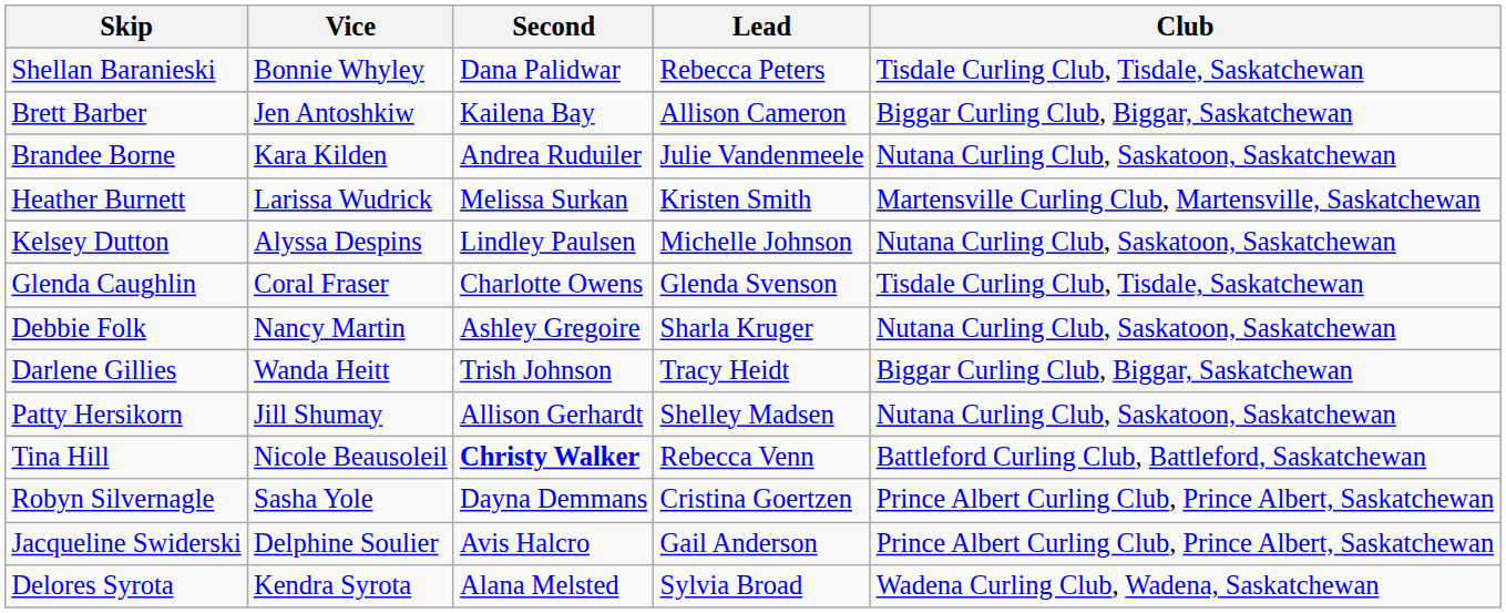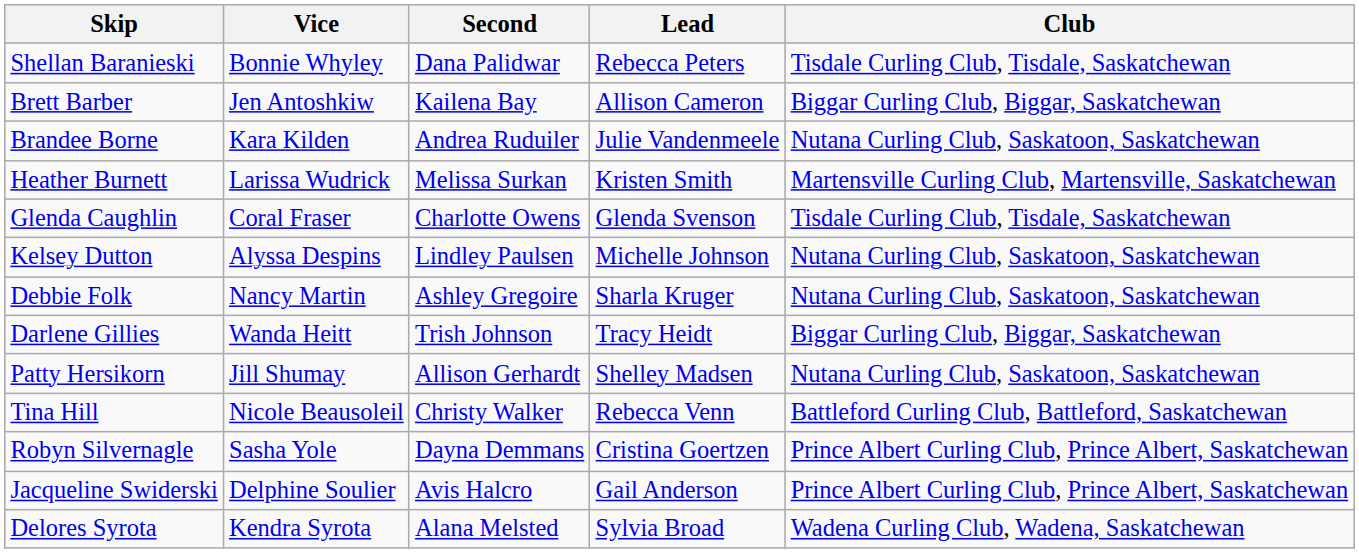 <table class="wikitable">
 <tr>
 <th>Skip</th>
 <th>Vice</th>
 <th>Second</th>
 <th>Lead</th>
 <th>Club</th>
 </tr>
 <tr>
 <td><a href='#'>Shellan Baranieski</a></td>
 <td><a href='#'>Bonnie Whyley</a></td>
 <td><a href='#'>Dana Palidwar</a></td>
 <td><a href='#'>Rebecca Peters</a></td>
 <td><a href='#'>Tisdale Curling Club</a>, <a href='#'>Tisdale, Saskatchewan</a></td>
 </tr>
 <tr>
 <td><a href='#'>Brett Barber</a></td>
 <td><a href='#'>Jen Antoshkiw</a></td>
 <td><a href='#'>Kailena Bay</a></td>
 <td><a href='#'>Allison Cameron</a></td>
 <td><a href='#'>Biggar Curling Club</a>, <a href='#'>Biggar, Saskatchewan</a></td>
 </tr>
 <tr>
 <td><a href='#'>Brandee Borne</a></td>
 <td><a href='#'>Kara Kilden</a></td>
 <td><a href='#'>Andrea Ruduiler</a></td>
 <td><a href='#'>Julie Vandenmeele</a></td>
 <td><a href='#'>Nutana Curling Club</a>, <a href='#'>Saskatoon, Saskatchewan</a></td>
 </tr>
 <tr>
 <td><a href='#'>Heather Burnett</a></td>
 <td><a href='#'>Larissa Wudrick</a></td>
 <td><a href='#'>Melissa Surkan</a></td>
 <td><a href='#'>Kristen Smith</a></td>
 <td><a href='#'>Martensville Curling Club</a>, <a href='#'>Martensville, Saskatchewan</a></td>
 </tr>
 <tr>
+<td><a href='#'>Glenda Caughlin</a></td>
+<td><a href='#'>Coral Fraser</a></td>
+<td><a href='#'>Charlotte Owens</a></td>
+<td><a href='#'>Glenda Svenson</a></td>
+<td><a href='#'>Tisdale Curling Club</a>, <a href='#'>Tisdale, Saskatchewan</a></td>
+</tr>
+<tr>
 <td><a href='#'>Kelsey Dutton</a></td>
 <td><a href='#'>Alyssa Despins</a></td>
 <td><a href='#'>Lindley Paulsen</a></td>
 <td><a href='#'>Michelle Johnson</a></td>
 <td><a href='#'>Nutana Curling Club</a>, <a href='#'>Saskatoon, Saskatchewan</a></td>
-</tr>
-<tr>
-<td><a href='#'>Glenda Caughlin</a></td>
-<td><a href='#'>Coral Fraser</a></td>
-<td><a href='#'>Charlotte Owens</a></td>
-<td><a href='#'>Glenda Svenson</a></td>
-<td><a href='#'>Tisdale Curling Club</a>, <a href='#'>Tisdale, Saskatchewan</a></td>
 </tr>
 <tr>
 <td><a href='#'>Debbie Folk</a></td>
 <td><a href='#'>Nancy Martin</a></td>
 <td><a href='#'>Ashley Gregoire</a></td>
 <td><a href='#'>Sharla Kruger</a></td>
 <td><a href='#'>Nutana Curling Club</a>, <a href='#'>Saskatoon, Saskatchewan</a></td>
 </tr>
 <tr>
 <td><a href='#'>Darlene Gillies</a></td>
 <td><a href='#'>Wanda Heitt</a></td>
 <td><a href='#'>Trish Johnson</a></td>
 <td><a href='#'>Tracy Heidt</a></td>
 <td><a href='#'>Biggar Curling Club</a>, <a href='#'>Biggar, Saskatchewan</a></td>
 </tr>
 <tr>
 <td><a href='#'>Patty Hersikorn</a></td>
 <td><a href='#'>Jill Shumay</a></td>
 <td><a href='#'>Allison Gerhardt</a></td>
 <td><a href='#'>Shelley Madsen</a></td>
 <td><a href='#'>Nutana Curling Club</a>, <a href='#'>Saskatoon, Saskatchewan</a></td>
 </tr>
 <tr>
 <td><a href='#'>Tina Hill</a></td>
 <td><a href='#'>Nicole Beausoleil</a></td>
-<td><strong><a href='#'>Christy Walker</a></strong></td>
+<td><a href='#'>Christy Walker</a></td>
 <td><a href='#'>Rebecca Venn</a></td>
 <td><a href='#'>Battleford Curling Club</a>, <a href='#'>Battleford, Saskatchewan</a></td>
 </tr>
 <tr>
 <td><a href='#'>Robyn Silvernagle</a></td>
 <td><a href='#'>Sasha Yole</a></td>
 <td><a href='#'>Dayna Demmans</a></td>
 <td><a href='#'>Cristina Goertzen</a></td>
 <td><a href='#'>Prince Albert Curling Club</a>, <a href='#'>Prince Albert, Saskatchewan</a></td>
 </tr>
 <tr>
 <td><a href='#'>Jacqueline Swiderski</a></td>
 <td><a href='#'>Delphine Soulier</a></td>
 <td><a href='#'>Avis Halcro</a></td>
 <td><a href='#'>Gail Anderson</a></td>
 <td><a href='#'>Prince Albert Curling Club</a>, <a href='#'>Prince Albert, Saskatchewan</a></td>
 </tr>
 <tr>
 <td><a href='#'>Delores Syrota</a></td>
 <td><a href='#'>Kendra Syrota</a></td>
 <td><a href='#'>Alana Melsted</a></td>
 <td><a href='#'>Sylvia Broad</a></td>
 <td><a href='#'>Wadena Curling Club</a>, <a href='#'>Wadena, Saskatchewan</a></td>
 </tr>
 </table>
